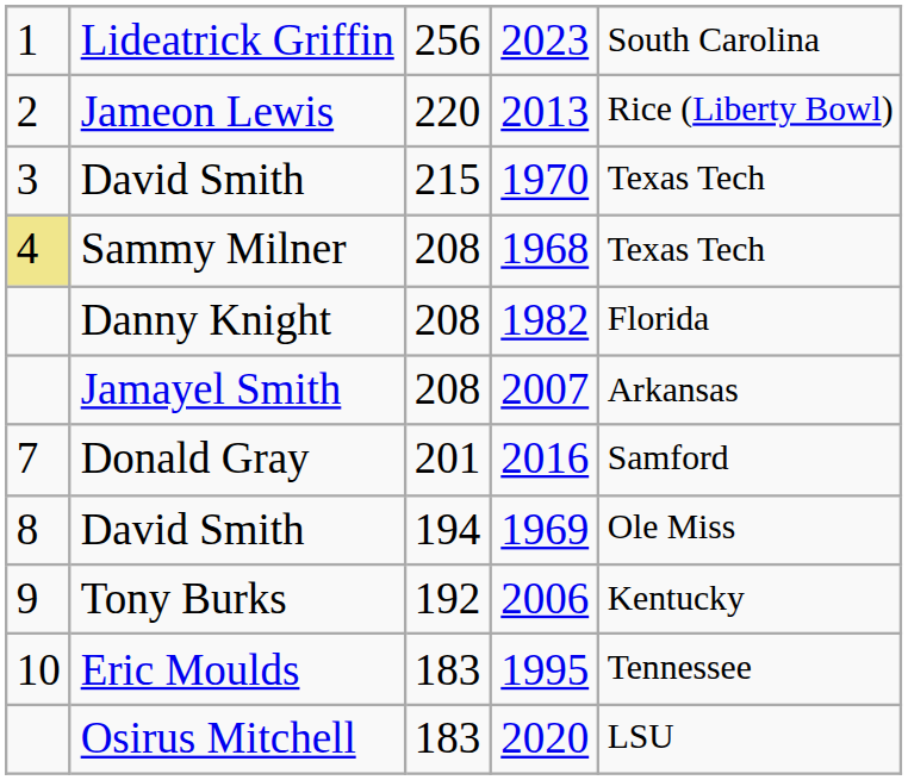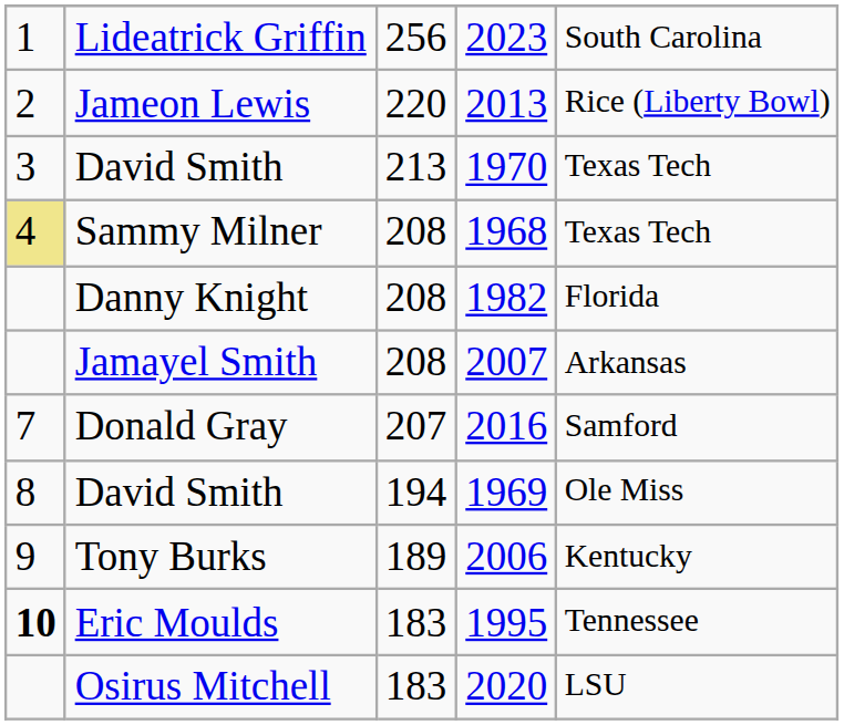 <table class="wikitable">
 <tr>
 </tr>
 <tr>
 <td>1</td>
 <td><a href='#'>Lideatrick Griffin</a></td>
 <td>256</td>
 <td><a href='#'>2023</a></td>
 <td style="font-size:80%;">South Carolina</td>
 </tr>
 <tr>
 <td>2</td>
 <td><a href='#'>Jameon Lewis</a></td>
 <td>220</td>
 <td><a href='#'>2013</a></td>
 <td style="font-size:80%;">Rice (<a href='#'>Liberty Bowl</a>)</td>
 </tr>
 <tr>
 <td>3</td>
 <td>David Smith</td>
-<td>215</td>
+<td>213</td>
 <td><a href='#'>1970</a></td>
 <td style="font-size:80%;">Texas Tech</td>
 </tr>
 <tr>
 <td style="background: khaki;">4</td>
 <td>Sammy Milner</td>
 <td>208</td>
 <td><a href='#'>1968</a></td>
 <td style="font-size:80%;">Texas Tech</td>
 </tr>
 <tr>
 <td></td>
 <td>Danny Knight</td>
 <td>208</td>
 <td><a href='#'>1982</a></td>
 <td style="font-size:80%;">Florida</td>
 </tr>
 <tr>
 <td></td>
 <td><a href='#'>Jamayel Smith</a></td>
 <td>208</td>
 <td><a href='#'>2007</a></td>
 <td style="font-size:80%;">Arkansas</td>
 </tr>
 <tr>
 <td>7</td>
 <td>Donald Gray</td>
-<td>201</td>
+<td>207</td>
 <td><a href='#'>2016</a></td>
 <td style="font-size:80%;">Samford</td>
 </tr>
 <tr>
 <td>8</td>
 <td>David Smith</td>
 <td>194</td>
 <td><a href='#'>1969</a></td>
 <td style="font-size:80%;">Ole Miss</td>
 </tr>
 <tr>
 <td>9</td>
 <td>Tony Burks</td>
-<td>192</td>
+<td>189</td>
 <td><a href='#'>2006</a></td>
 <td style="font-size:80%;">Kentucky</td>
 </tr>
 <tr>
-<td>10</td>
+<td><strong>10</strong></td>
 <td><a href='#'>Eric Moulds</a></td>
 <td>183</td>
 <td><a href='#'>1995</a></td>
 <td style="font-size:80%;">Tennessee</td>
 </tr>
 <tr>
 <td></td>
 <td><a href='#'>Osirus Mitchell</a></td>
 <td>183</td>
 <td><a href='#'>2020</a></td>
 <td style="font-size:80%;">LSU</td>
 </tr>
 </table>
